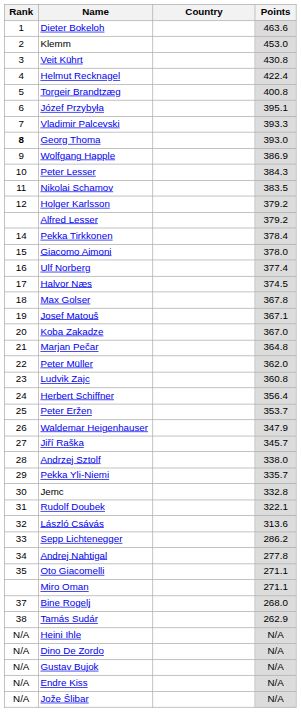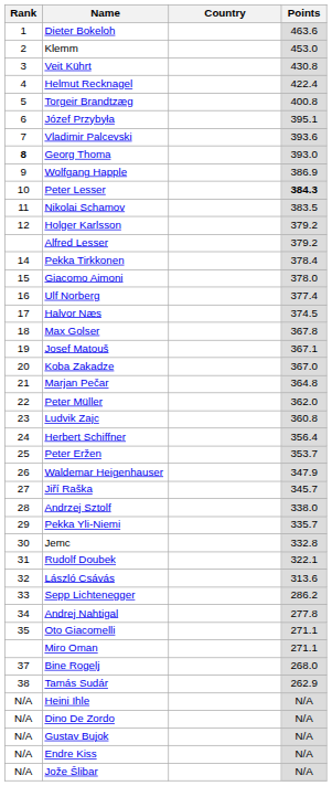 <table class="wikitable sortable" style="background:#fff; font-size:86%; width:26%; line-height:16px; border:grey solid 1px; border-collapse:collapse;">
 <tr>
 <th width="30">Rank</th>
 <th width="130">Name</th>
 <th width="115">Country</th>
 <th width="35">Points</th>
 </tr>
 <tr>
 <td align=center>1</td>
 <td><a href='#'>Dieter Bokeloh</a></td>
 <td></td>
 <td align=center bgcolor=#DCDCDC>463.6</td>
 </tr>
 <tr>
 <td align=center>2</td>
 <td>Klemm</td>
 <td></td>
 <td align=center bgcolor=#DCDCDC>453.0</td>
 </tr>
 <tr>
 <td align=center>3</td>
 <td><a href='#'>Veit Kührt</a></td>
 <td></td>
 <td align=center bgcolor=#DCDCDC>430.8</td>
 </tr>
 <tr>
 <td align=center>4</td>
 <td><a href='#'>Helmut Recknagel</a></td>
 <td></td>
 <td align=center bgcolor=#DCDCDC>422.4</td>
 </tr>
 <tr>
 <td align=center>5</td>
 <td><a href='#'>Torgeir Brandtzæg</a></td>
 <td></td>
 <td align=center bgcolor=#DCDCDC>400.8</td>
 </tr>
 <tr>
 <td align=center>6</td>
 <td><a href='#'>Józef Przybyła</a></td>
 <td></td>
 <td align=center bgcolor=#DCDCDC>395.1</td>
 </tr>
 <tr>
 <td align=center>7</td>
 <td><a href='#'>Vladimir Palcevski</a></td>
 <td></td>
-<td align=center bgcolor=#DCDCDC>393.3</td>
+<td align=center bgcolor=#DCDCDC>393.6</td>
 </tr>
 <tr>
 <td align=center><strong>8</strong></td>
 <td><a href='#'>Georg Thoma</a></td>
 <td></td>
 <td align=center bgcolor=#DCDCDC>393.0</td>
 </tr>
 <tr>
 <td align=center>9</td>
 <td><a href='#'>Wolfgang Happle</a></td>
 <td></td>
 <td align=center bgcolor=#DCDCDC>386.9</td>
 </tr>
 <tr>
 <td align=center>10</td>
 <td><a href='#'>Peter Lesser</a></td>
 <td></td>
-<td align=center bgcolor=#DCDCDC>384.3</td>
+<td align=center bgcolor=#DCDCDC><strong>384.3</strong></td>
 </tr>
 <tr>
 <td align=center>11</td>
 <td><a href='#'>Nikolai Schamov</a></td>
 <td></td>
 <td align=center bgcolor=#DCDCDC>383.5</td>
 </tr>
 <tr>
 <td align=center>12</td>
 <td><a href='#'>Holger Karlsson</a></td>
 <td></td>
 <td align=center bgcolor=#DCDCDC>379.2</td>
 </tr>
 <tr>
 <td align=center></td>
 <td><a href='#'>Alfred Lesser</a></td>
 <td></td>
 <td align=center bgcolor=#DCDCDC>379.2</td>
 </tr>
 <tr>
 <td align=center>14</td>
 <td><a href='#'>Pekka Tirkkonen</a></td>
 <td></td>
 <td align=center bgcolor=#DCDCDC>378.4</td>
 </tr>
 <tr>
 <td align=center>15</td>
 <td><a href='#'>Giacomo Aimoni</a></td>
 <td></td>
 <td align=center bgcolor=#DCDCDC>378.0</td>
 </tr>
 <tr>
 <td align=center>16</td>
 <td><a href='#'>Ulf Norberg</a></td>
 <td></td>
 <td align=center bgcolor=#DCDCDC>377.4</td>
 </tr>
 <tr>
 <td align=center>17</td>
 <td><a href='#'>Halvor Næs</a></td>
 <td></td>
 <td align=center bgcolor=#DCDCDC>374.5</td>
 </tr>
 <tr>
 <td align=center>18</td>
 <td><a href='#'>Max Golser</a></td>
 <td></td>
 <td align=center bgcolor=#DCDCDC>367.8</td>
 </tr>
 <tr>
 <td align=center>19</td>
 <td><a href='#'>Josef Matouš</a></td>
 <td></td>
 <td align=center bgcolor=#DCDCDC>367.1</td>
 </tr>
 <tr>
 <td align=center>20</td>
 <td><a href='#'>Koba Zakadze</a></td>
 <td></td>
 <td align=center bgcolor=#DCDCDC>367.0</td>
 </tr>
 <tr>
 <td align=center>21</td>
 <td><a href='#'>Marjan Pečar</a></td>
 <td></td>
 <td align=center bgcolor=#DCDCDC>364.8</td>
 </tr>
 <tr>
 <td align=center>22</td>
 <td><a href='#'>Peter Müller</a></td>
 <td></td>
 <td align=center bgcolor=#DCDCDC>362.0</td>
 </tr>
 <tr>
 <td align=center>23</td>
 <td><a href='#'>Ludvik Zajc</a></td>
 <td></td>
 <td align=center bgcolor=#DCDCDC>360.8</td>
 </tr>
 <tr>
 <td align=center>24</td>
 <td><a href='#'>Herbert Schiffner</a></td>
 <td></td>
 <td align=center bgcolor=#DCDCDC>356.4</td>
 </tr>
 <tr>
 <td align=center>25</td>
 <td><a href='#'>Peter Eržen</a></td>
 <td></td>
 <td align=center bgcolor=#DCDCDC>353.7</td>
 </tr>
 <tr>
 <td align=center>26</td>
 <td><a href='#'>Waldemar Heigenhauser</a></td>
 <td></td>
 <td align=center bgcolor=#DCDCDC>347.9</td>
 </tr>
 <tr>
 <td align=center>27</td>
 <td><a href='#'>Jiří Raška</a></td>
 <td></td>
 <td align=center bgcolor=#DCDCDC>345.7</td>
 </tr>
 <tr>
 <td align=center>28</td>
 <td><a href='#'>Andrzej Sztolf</a></td>
 <td></td>
 <td align=center bgcolor=#DCDCDC>338.0</td>
 </tr>
 <tr>
 <td align=center>29</td>
 <td><a href='#'>Pekka Yli-Niemi</a></td>
 <td></td>
 <td align=center bgcolor=#DCDCDC>335.7</td>
 </tr>
 <tr>
 <td align=center>30</td>
 <td>Jemc</td>
 <td></td>
 <td align=center bgcolor=#DCDCDC>332.8</td>
 </tr>
 <tr>
 <td align=center>31</td>
 <td><a href='#'>Rudolf Doubek</a></td>
 <td></td>
 <td align=center bgcolor=#DCDCDC>322.1</td>
 </tr>
 <tr>
 <td align=center>32</td>
 <td><a href='#'>László Csávás</a></td>
 <td></td>
 <td align=center bgcolor=#DCDCDC>313.6</td>
 </tr>
 <tr>
 <td align=center>33</td>
 <td><a href='#'>Sepp Lichtenegger</a></td>
 <td></td>
 <td align=center bgcolor=#DCDCDC>286.2</td>
 </tr>
 <tr>
 <td align=center>34</td>
 <td><a href='#'>Andrej Nahtigal</a></td>
 <td></td>
 <td align=center bgcolor=#DCDCDC>277.8</td>
 </tr>
 <tr>
 <td align=center>35</td>
 <td><a href='#'>Oto Giacomelli</a></td>
 <td></td>
 <td align=center bgcolor=#DCDCDC>271.1</td>
 </tr>
 <tr>
 <td align=center></td>
 <td><a href='#'>Miro Oman</a></td>
 <td></td>
 <td align=center bgcolor=#DCDCDC>271.1</td>
 </tr>
 <tr>
 <td align=center>37</td>
 <td><a href='#'>Bine Rogelj</a></td>
 <td></td>
 <td align=center bgcolor=#DCDCDC>268.0</td>
 </tr>
 <tr>
 <td align=center>38</td>
 <td><a href='#'>Tamás Sudár</a></td>
 <td></td>
 <td align=center bgcolor=#DCDCDC>262.9</td>
 </tr>
 <tr>
 <td align=center>N/A</td>
 <td><a href='#'>Heini Ihle</a></td>
 <td></td>
 <td align=center bgcolor=#DCDCDC>N/A</td>
 </tr>
 <tr>
 <td align=center>N/A</td>
 <td><a href='#'>Dino De Zordo</a></td>
 <td></td>
 <td align=center bgcolor=#DCDCDC>N/A</td>
 </tr>
 <tr>
 <td align=center>N/A</td>
 <td><a href='#'>Gustav Bujok</a></td>
 <td></td>
 <td align=center bgcolor=#DCDCDC>N/A</td>
 </tr>
 <tr>
 <td align=center>N/A</td>
 <td><a href='#'>Endre Kiss</a></td>
 <td></td>
 <td align=center bgcolor=#DCDCDC>N/A</td>
 </tr>
 <tr>
 <td align=center>N/A</td>
 <td><a href='#'>Jože Šlibar</a></td>
 <td></td>
 <td align=center bgcolor=#DCDCDC>N/A</td>
 </tr>
 </table>
